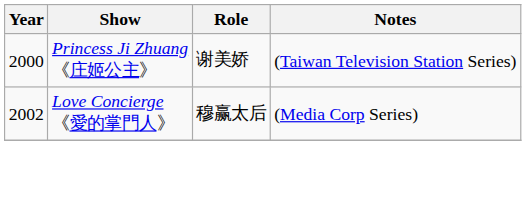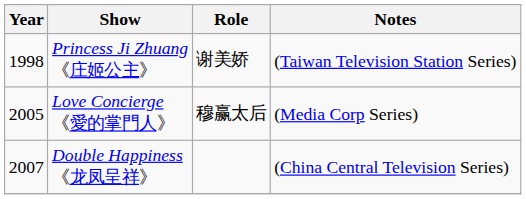 <table class="wikitable" style="font-size: 95%;">
 <tr>
 <th>Year</th>
 <th>Show</th>
 <th>Role</th>
 <th>Notes</th>
 </tr>
 <tr>
-<td>2000</td>
+<td>1998</td>
 <td><em><a href='#'>Princess Ji Zhuang</a></em> <br> 《<a href='#'>庄姬公主</a>》</td>
 <td>谢美娇</td>
 <td>(<a href='#'>Taiwan Television Station</a> Series)</td>
 </tr>
 <tr>
-<td>2002</td>
+<td>2005</td>
 <td><em><a href='#'>Love Concierge</a></em> <br> 《<a href='#'>愛的掌門人</a>》</td>
 <td>穆赢太后</td>
 <td>(<a href='#'>Media Corp</a> Series)</td>
 </tr>
 <tr>
+<td>2007</td>
+<td><em><a href='#'>Double Happiness</a></em> <br> 《<a href='#'>龙凤呈祥</a>》</td>
+<td></td>
+<td>(<a href='#'>China Central Television</a> Series)</td>
+</tr>
+<tr>
 </tr>
 </table>
